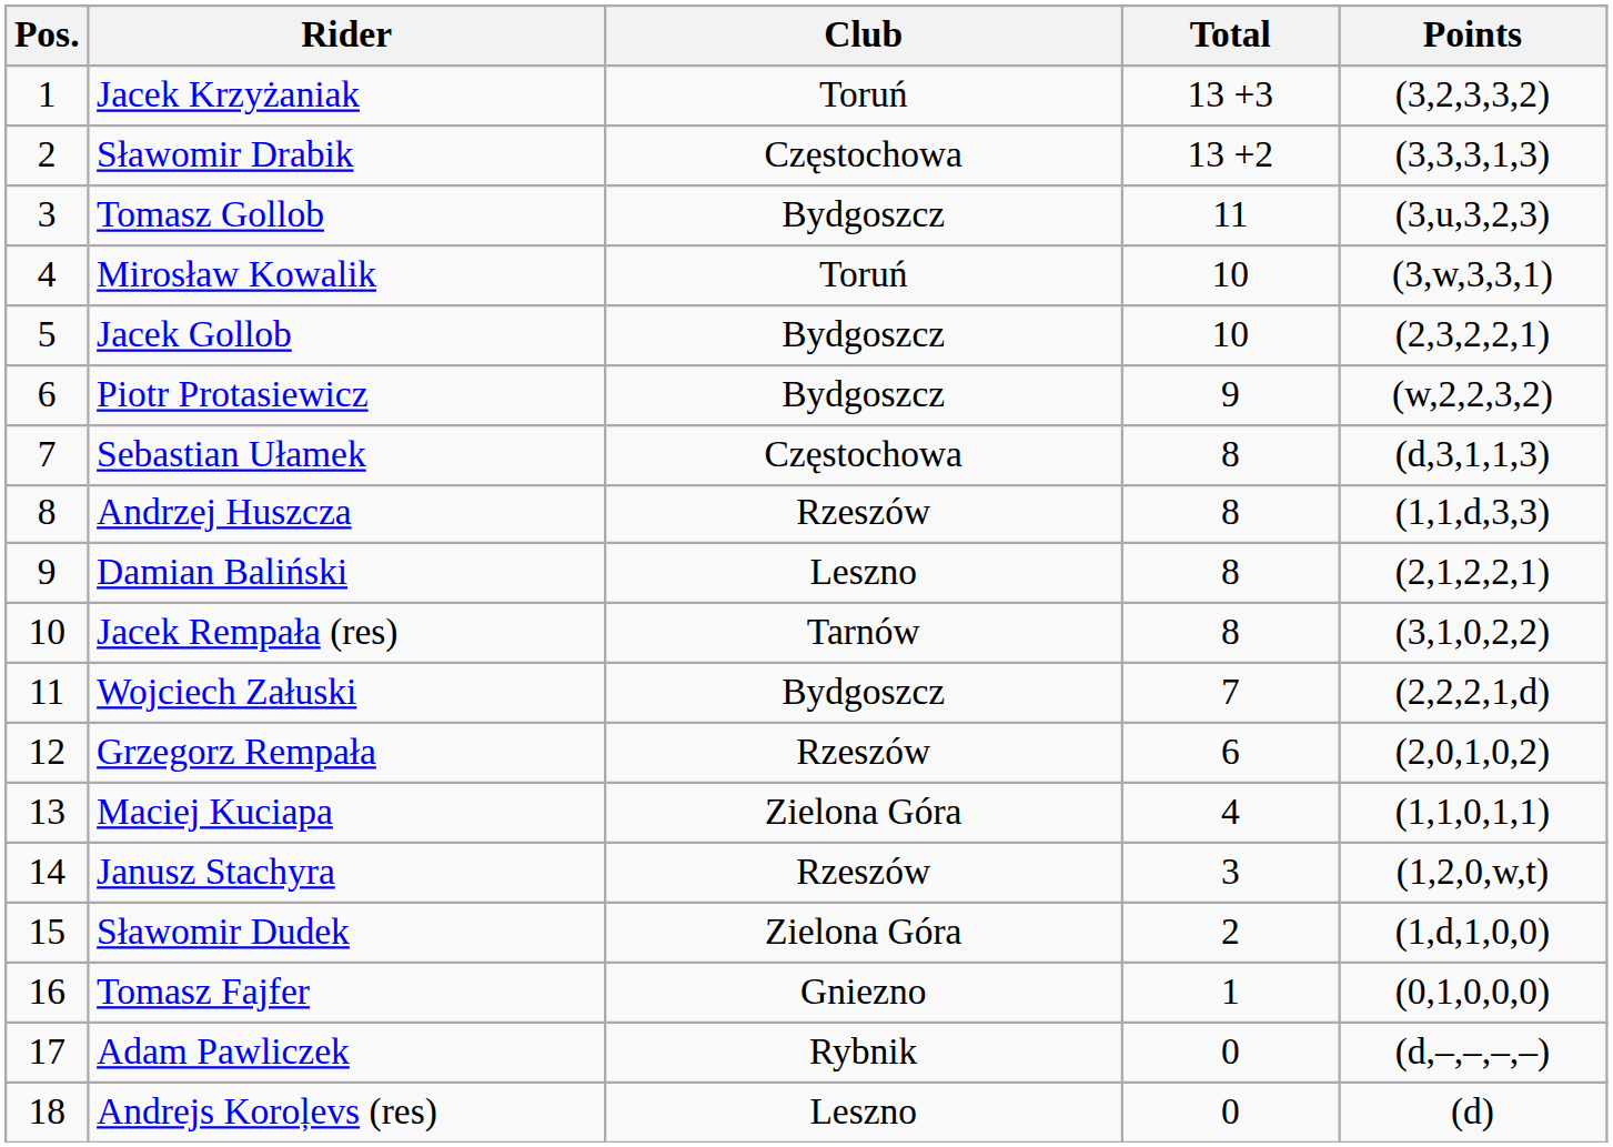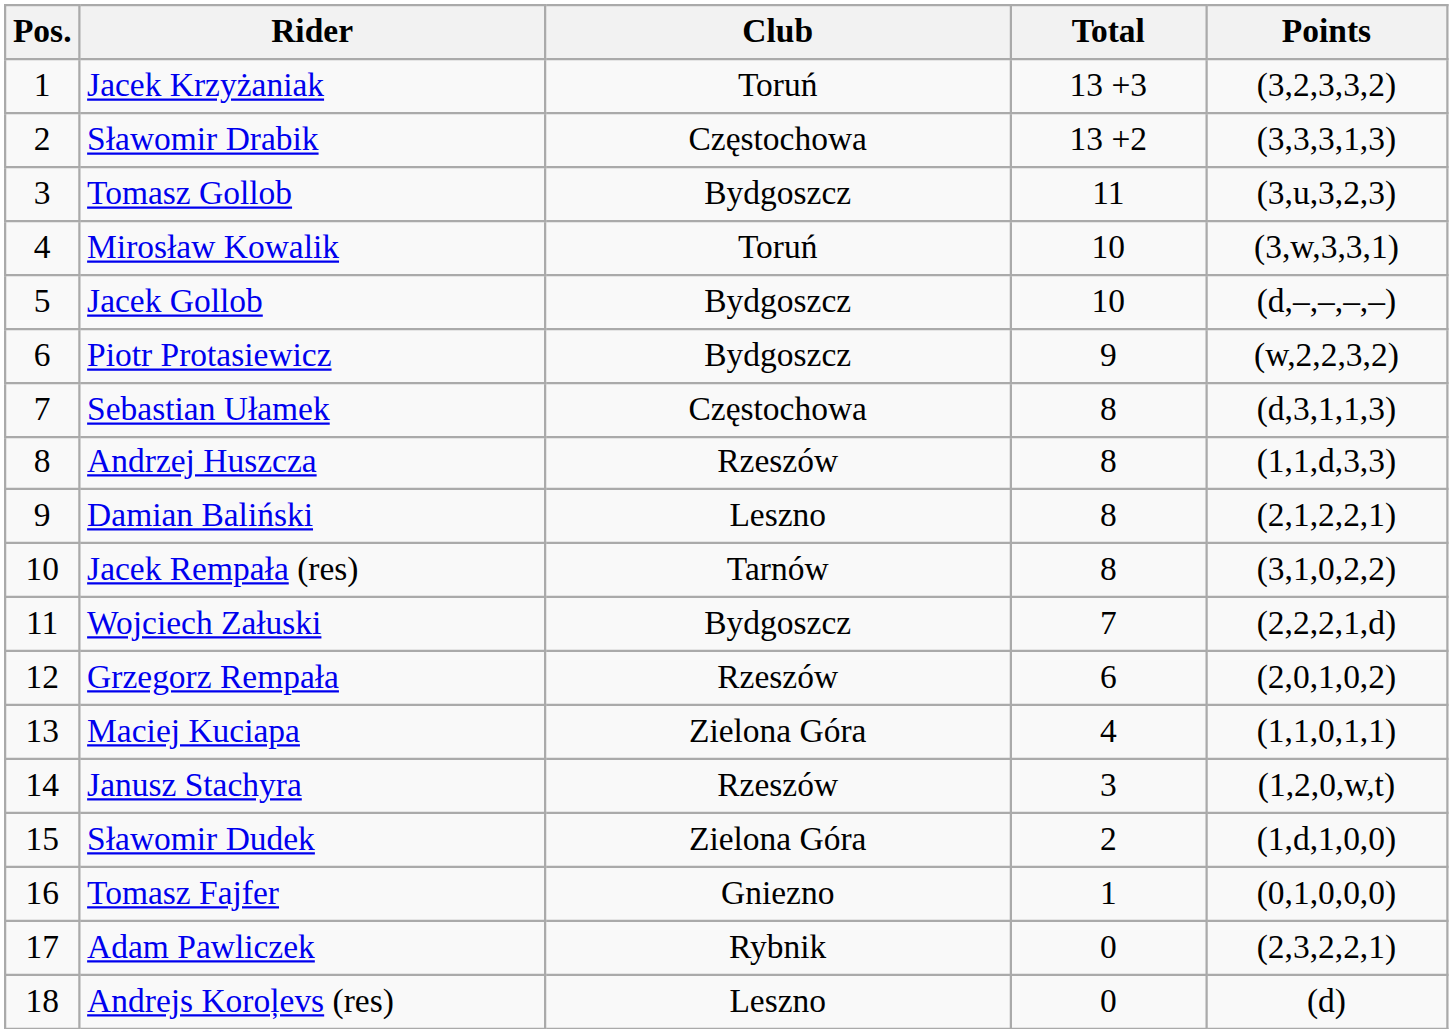 <table class=wikitable style="font-size:93%;">
 <tr>
 <th width=25px>Pos.</th>
 <th width=200px>Rider</th>
 <th width=200px>Club</th>
 <th width=80px>Total</th>
 <th width=100px>Points</th>
 </tr>
 <tr align=center>
 <td>1</td>
 <td align=left><a href='#'>Jacek Krzyżaniak</a></td>
 <td>Toruń</td>
 <td>13 +3</td>
 <td>(3,2,3,3,2)</td>
 </tr>
 <tr align=center>
 <td>2</td>
 <td align=left><a href='#'>Sławomir Drabik</a></td>
 <td>Częstochowa</td>
 <td>13 +2</td>
 <td>(3,3,3,1,3)</td>
 </tr>
 <tr align=center>
 <td>3</td>
 <td align=left><a href='#'>Tomasz Gollob</a></td>
 <td>Bydgoszcz</td>
 <td>11</td>
 <td>(3,u,3,2,3)</td>
 </tr>
 <tr align=center>
 <td>4</td>
 <td align=left><a href='#'>Mirosław Kowalik</a></td>
 <td>Toruń</td>
 <td>10</td>
 <td>(3,w,3,3,1)</td>
 </tr>
 <tr align=center>
 <td>5</td>
 <td align=left><a href='#'>Jacek Gollob</a></td>
 <td>Bydgoszcz</td>
 <td>10</td>
-<td>(2,3,2,2,1)</td>
+<td>(d,–,–,–,–)</td>
 </tr>
 <tr align=center>
 <td>6</td>
 <td align=left><a href='#'>Piotr Protasiewicz</a></td>
 <td>Bydgoszcz</td>
 <td>9</td>
 <td>(w,2,2,3,2)</td>
 </tr>
 <tr align=center>
 <td>7</td>
 <td align=left><a href='#'>Sebastian Ułamek</a></td>
 <td>Częstochowa</td>
 <td>8</td>
 <td>(d,3,1,1,3)</td>
 </tr>
 <tr align=center>
 <td>8</td>
 <td align=left><a href='#'>Andrzej Huszcza</a></td>
 <td>Rzeszów</td>
 <td>8</td>
 <td>(1,1,d,3,3)</td>
 </tr>
 <tr align=center>
 <td>9</td>
 <td align=left><a href='#'>Damian Baliński</a></td>
 <td>Leszno</td>
 <td>8</td>
 <td>(2,1,2,2,1)</td>
 </tr>
 <tr align=center>
 <td>10</td>
 <td align=left><a href='#'>Jacek Rempała</a> (res)</td>
 <td>Tarnów</td>
 <td>8</td>
 <td>(3,1,0,2,2)</td>
 </tr>
 <tr align=center>
 <td>11</td>
 <td align=left><a href='#'>Wojciech Załuski</a></td>
 <td>Bydgoszcz</td>
 <td>7</td>
 <td>(2,2,2,1,d)</td>
 </tr>
 <tr align=center>
 <td>12</td>
 <td align=left><a href='#'>Grzegorz Rempała</a></td>
 <td>Rzeszów</td>
 <td>6</td>
 <td>(2,0,1,0,2)</td>
 </tr>
 <tr align=center>
 <td>13</td>
 <td align=left><a href='#'>Maciej Kuciapa</a></td>
 <td>Zielona Góra</td>
 <td>4</td>
 <td>(1,1,0,1,1)</td>
 </tr>
 <tr align=center>
 <td>14</td>
 <td align=left><a href='#'>Janusz Stachyra</a></td>
 <td>Rzeszów</td>
 <td>3</td>
 <td>(1,2,0,w,t)</td>
 </tr>
 <tr align=center>
 <td>15</td>
 <td align=left><a href='#'>Sławomir Dudek</a></td>
 <td>Zielona Góra</td>
 <td>2</td>
 <td>(1,d,1,0,0)</td>
 </tr>
 <tr align=center>
 <td>16</td>
 <td align=left><a href='#'>Tomasz Fajfer</a></td>
 <td>Gniezno</td>
 <td>1</td>
 <td>(0,1,0,0,0)</td>
 </tr>
 <tr align=center>
 <td>17</td>
 <td align=left><a href='#'>Adam Pawliczek</a></td>
 <td>Rybnik</td>
 <td>0</td>
-<td>(d,–,–,–,–)</td>
+<td>(2,3,2,2,1)</td>
 </tr>
 <tr align=center>
 <td>18</td>
 <td align=left><a href='#'>Andrejs Koroļevs</a> (res)</td>
 <td>Leszno</td>
 <td>0</td>
 <td>(d)</td>
 </tr>
 </table>
